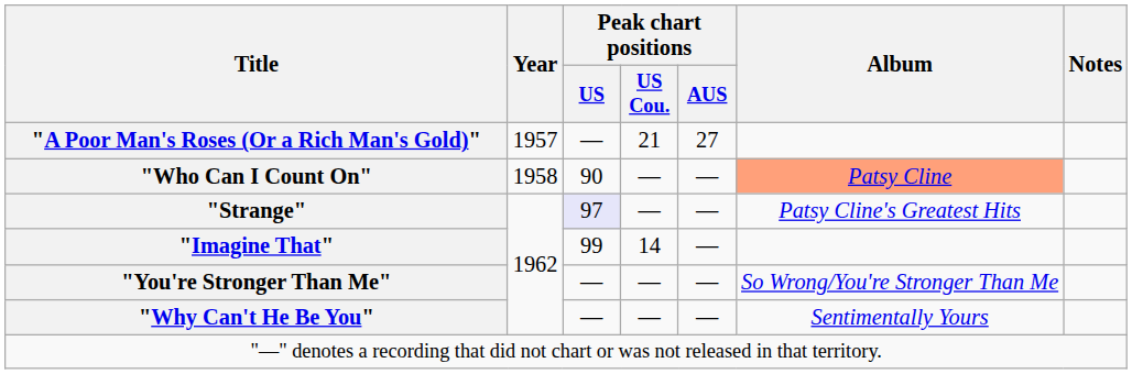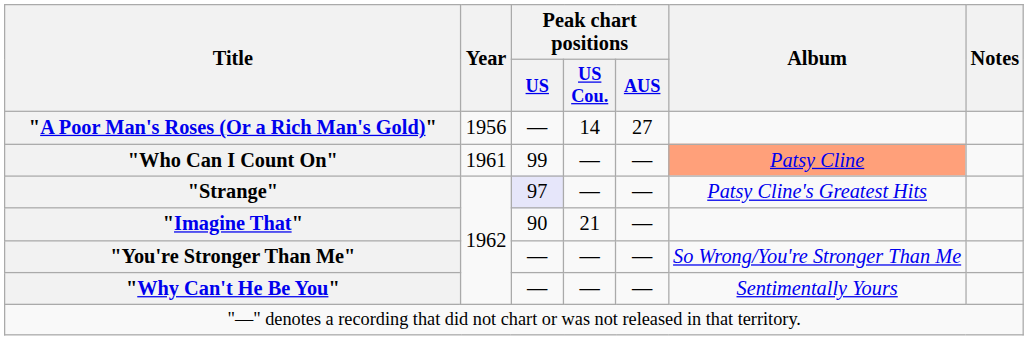 <table class="wikitable plainrowheaders" style="text-align:center;" border="1">
 <tr>
 <th scope="col" rowspan="2" style="width:22em;">Title</th>
 <th scope="col" rowspan="2">Year</th>
 <th scope="col" colspan="3">Peak chart<br>positions</th>
 <th scope="col" rowspan="2">Album</th>
 <th scope="col" rowspan="2">Notes</th>
 </tr>
 <tr>
 <th scope="col" style="width:2.4em;font-size:90%;"><a href='#'>US</a><br></th>
 <th scope="col" style="width:2.4em;font-size:90%;"><a href='#'>US<br>Cou.</a><br></th>
 <th scope="col" style="width:2.4em;font-size:90%;"><a href='#'>AUS</a><br></th>
 </tr>
 <tr>
 <th scope="row">"<a href='#'>A Poor Man's Roses (Or a Rich Man's Gold)</a>"</th>
-<td>1957</td>
+<td>1956</td>
 <td>—</td>
-<td>21</td>
+<td>14</td>
 <td>27</td>
 <td></td>
 <td></td>
 </tr>
 <tr>
 <th scope="row">"Who Can I Count On"</th>
-<td>1958</td>
-<td>90</td>
+<td>1961</td>
+<td>99</td>
 <td>—</td>
 <td>—</td>
 <td style="background: lightsalmon;"><a href='#'><em>Patsy Cline</em> </a></td>
 <td></td>
 </tr>
 <tr>
 <th scope="row">"Strange"</th>
 <td rowspan="4">1962</td>
 <td style="background: lavender;">97</td>
 <td>—</td>
 <td>—</td>
 <td><em><a href='#'>Patsy Cline's Greatest Hits</a></em></td>
 <td></td>
 </tr>
 <tr>
 <th scope="row">"<a href='#'>Imagine That</a>"</th>
-<td>99</td>
-<td>14</td>
+<td>90</td>
+<td>21</td>
 <td>—</td>
 <td></td>
 <td></td>
 </tr>
 <tr>
 <th scope="row">"You're Stronger Than Me"</th>
 <td>—</td>
 <td>—</td>
 <td>—</td>
 <td><em><a href='#'>So Wrong/You're Stronger Than Me</a></em></td>
 <td></td>
 </tr>
 <tr>
 <th scope="row">"<a href='#'>Why Can't He Be You</a>"</th>
 <td>—</td>
 <td>—</td>
 <td>—</td>
 <td><em><a href='#'>Sentimentally Yours</a></em></td>
 <td></td>
 </tr>
 <tr>
 <td colspan="8" style="font-size:90%">"—" denotes a recording that did not chart or was not released in that territory.</td>
 </tr>
 </table>
